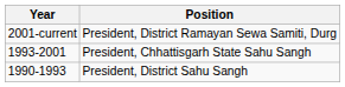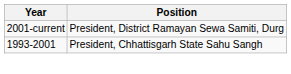 <table class="wikitable">
 <tr>
 <th>Year</th>
 <th>Position</th>
 </tr>
 <tr>
 <td>2001-current</td>
 <td>President, District Ramayan Sewa Samiti, Durg</td>
 </tr>
 <tr>
 <td>1993-2001</td>
 <td>President, Chhattisgarh State Sahu Sangh</td>
 </tr>
-<tr>
-<td>1990-1993</td>
-<td>President, District Sahu Sangh</td>
-</tr>
 </table>
